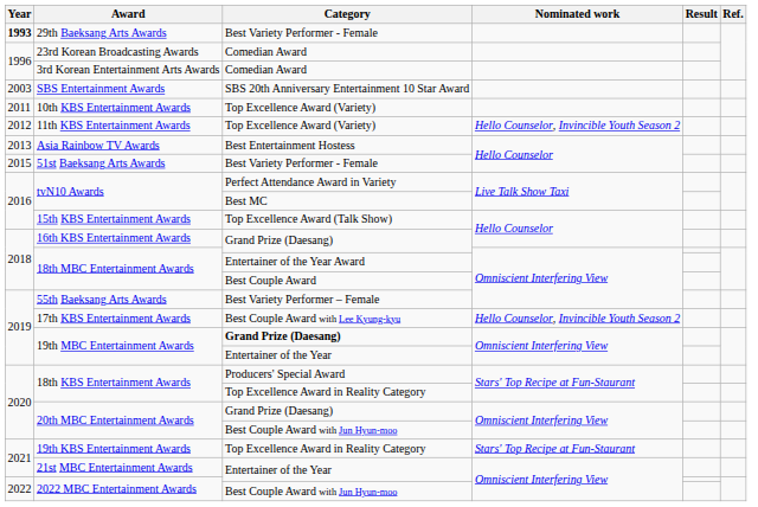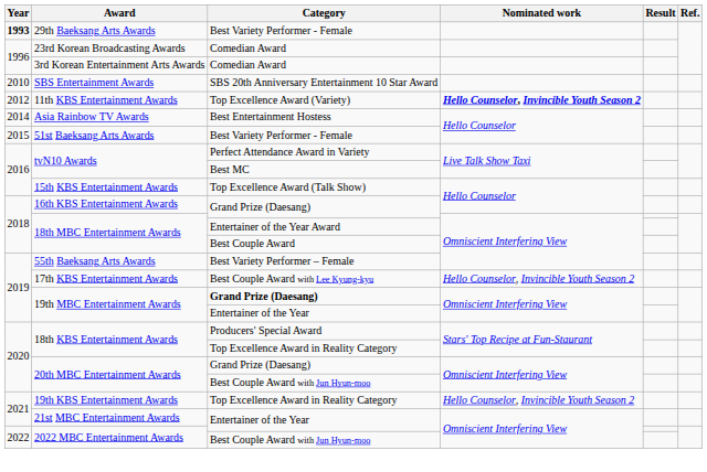 <table class="wikitable">
 <tr>
 <th>Year</th>
 <th>Award</th>
 <th>Category</th>
 <th>Nominated work</th>
 <th>Result</th>
 <th>Ref.</th>
 </tr>
 <tr>
 <td><strong>1993</strong></td>
 <td>29th <a href='#'>Baeksang Arts Awards</a></td>
 <td>Best Variety Performer - Female</td>
 <td></td>
 <td></td>
 <td rowspan="3"></td>
 </tr>
 <tr>
 <td rowspan="2">1996</td>
 <td>23rd Korean Broadcasting Awards</td>
 <td>Comedian Award</td>
 <td></td>
 <td></td>
 </tr>
 <tr>
 <td>3rd Korean Entertainment Arts Awards</td>
 <td>Comedian Award</td>
 <td></td>
 <td></td>
 </tr>
 <tr>
-<td>2003</td>
+<td>2010</td>
 <td><a href='#'>SBS Entertainment Awards</a></td>
 <td>SBS 20th Anniversary Entertainment 10 Star Award</td>
-<td></td>
-<td></td>
-<td></td>
-</tr>
-<tr>
-<td>2011</td>
-<td>10th <a href='#'>KBS Entertainment Awards</a></td>
-<td>Top Excellence Award (Variety)</td>
 <td></td>
 <td></td>
 <td></td>
 </tr>
 <tr>
 <td>2012</td>
 <td>11th <a href='#'>KBS Entertainment Awards</a></td>
 <td>Top Excellence Award (Variety)</td>
-<td><em><a href='#'>Hello Counselor</a></em>, <em><a href='#'>Invincible Youth Season 2</a></em></td>
+<td><strong><em><a href='#'>Hello Counselor</a></em>, <em><a href='#'>Invincible Youth Season 2</a></em></strong></td>
 <td></td>
 <td></td>
 </tr>
 <tr>
-<td>2013</td>
+<td>2014</td>
 <td><a href='#'>Asia Rainbow TV Awards</a></td>
 <td>Best Entertainment Hostess</td>
 <td rowspan="2"><em><a href='#'>Hello Counselor</a></em></td>
 <td></td>
 <td></td>
 </tr>
 <tr>
 <td>2015</td>
 <td><a href='#'>51st</a> <a href='#'>Baeksang Arts Awards</a></td>
 <td>Best Variety Performer - Female</td>
 <td></td>
 <td></td>
 </tr>
 <tr>
 <td rowspan="3">2016</td>
 <td rowspan="2"><a href='#'>tvN10 Awards</a></td>
 <td>Perfect Attendance Award in Variety</td>
 <td rowspan="2"><em><a href='#'>Live Talk Show Taxi</a></em></td>
 <td></td>
 <td rowspan="2"></td>
 </tr>
 <tr>
 <td>Best MC</td>
 <td></td>
 </tr>
 <tr>
 <td><a href='#'>15th</a> <a href='#'>KBS Entertainment Awards</a></td>
 <td>Top Excellence Award (Talk Show)</td>
 <td rowspan=2><em><a href='#'>Hello Counselor</a></em></td>
 <td></td>
 <td></td>
 </tr>
 <tr>
 <td rowspan=4>2018</td>
 <td><a href='#'>16th KBS Entertainment Awards</a></td>
 <td rowspan=2>Grand Prize (Daesang)</td>
 <td></td>
 <td></td>
 </tr>
 <tr>
 <td rowspan=3><a href='#'>18th MBC Entertainment Awards</a></td>
 <td rowspan=4><em><a href='#'>Omniscient Interfering View</a></em></td>
 <td></td>
 <td rowspan=3></td>
 </tr>
 <tr>
 <td>Entertainer of the Year Award</td>
 <td></td>
 </tr>
 <tr>
 <td>Best Couple Award<br></td>
 <td></td>
 </tr>
 <tr>
 <td rowspan=4>2019</td>
 <td><a href='#'>55th</a> <a href='#'>Baeksang Arts Awards</a></td>
 <td>Best Variety Performer – Female</td>
 <td></td>
 <td></td>
 </tr>
 <tr>
 <td>17th <a href='#'>KBS Entertainment Awards</a></td>
 <td>Best Couple Award <small>with <a href='#'>Lee Kyung-kyu</a></small></td>
 <td><em><a href='#'>Hello Counselor</a></em>, <em><a href='#'>Invincible Youth Season 2</a></em></td>
 <td></td>
 <td></td>
 </tr>
 <tr>
 <td rowspan=2>19th <a href='#'>MBC Entertainment Awards</a></td>
 <td><strong>Grand Prize (Daesang)</strong></td>
 <td rowspan=2><em><a href='#'>Omniscient Interfering View</a></em></td>
 <td></td>
 <td rowspan=2></td>
 </tr>
 <tr>
 <td>Entertainer of the Year</td>
 <td></td>
 </tr>
 <tr>
 <td rowspan=4>2020</td>
 <td rowspan=2>18th <a href='#'>KBS Entertainment Awards</a></td>
 <td>Producers' Special Award</td>
 <td rowspan=2><em><a href='#'>Stars' Top Recipe at Fun-Staurant</a></em></td>
 <td></td>
 <td></td>
 </tr>
 <tr>
 <td>Top Excellence Award in Reality Category</td>
 <td></td>
 <td></td>
 </tr>
 <tr>
 <td rowspan=2><a href='#'>20th MBC Entertainment Awards</a></td>
 <td>Grand Prize (Daesang)</td>
 <td rowspan=2><em><a href='#'>Omniscient Interfering View</a></em></td>
 <td></td>
 <td></td>
 </tr>
 <tr>
 <td>Best Couple Award  <small>with <a href='#'>Jun Hyun-moo</a> </small></td>
 <td></td>
 <td></td>
 </tr>
 <tr>
 <td rowspan=2>2021</td>
 <td><a href='#'>19th KBS Entertainment Awards</a></td>
 <td>Top Excellence Award in Reality Category</td>
-<td><em><a href='#'>Stars' Top Recipe at Fun-Staurant</a></em></td>
+<td><em><a href='#'>Hello Counselor</a></em>, <em><a href='#'>Invincible Youth Season 2</a></em></td>
 <td></td>
 <td></td>
 </tr>
 <tr>
 <td><a href='#'>21st</a> <a href='#'>MBC Entertainment Awards</a></td>
 <td rowspan=2>Entertainer of the Year</td>
 <td rowspan=3><em><a href='#'>Omniscient Interfering View</a></em></td>
 <td></td>
 <td></td>
 </tr>
 <tr>
 <td rowspan=2>2022</td>
 <td rowspan="2"><a href='#'>2022 MBC Entertainment Awards</a></td>
 <td></td>
 <td rowspan=2></td>
 </tr>
 <tr>
 <td>Best Couple Award <small>with <a href='#'>Jun Hyun-moo</a></small></td>
 <td></td>
 </tr>
 </table>
